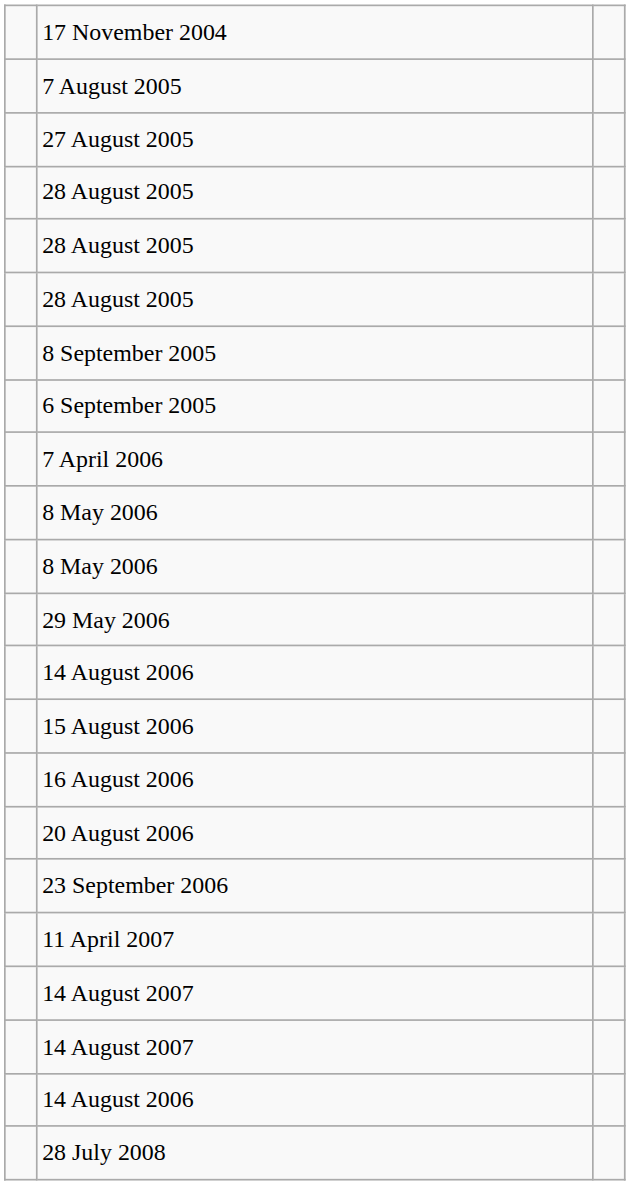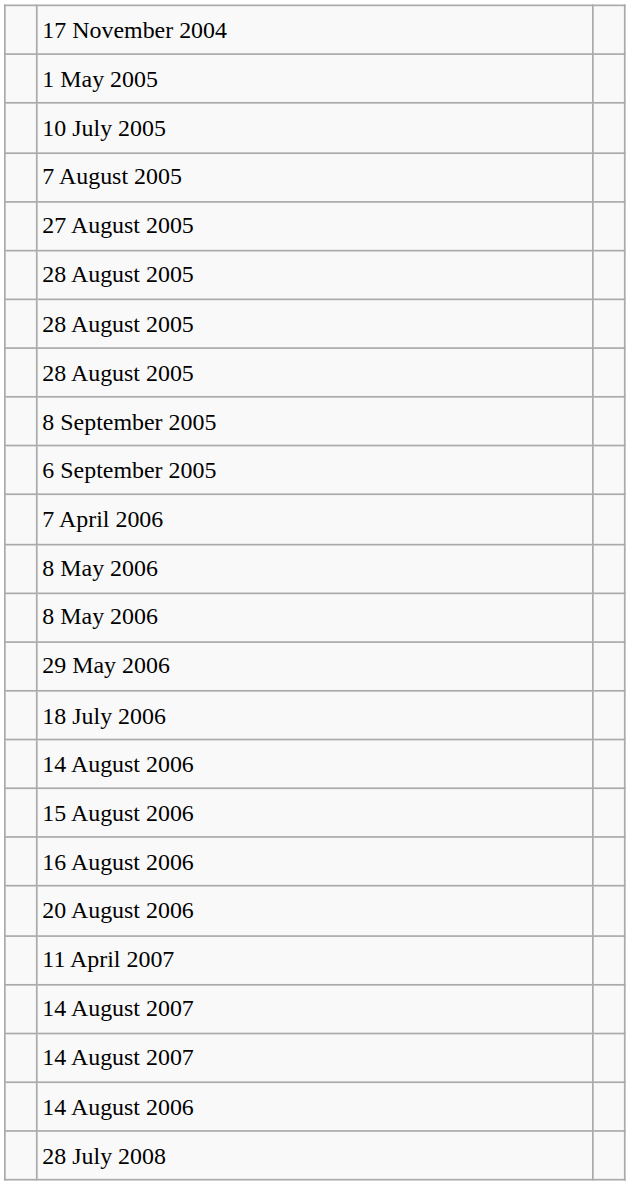 <table class="wikitable" style="font-size: 89%; float: left; width: 26em; margin-right: 1em; height: 700px">
 <tr>
 <td></td>
 <td>17 November 2004</td>
+<td></td>
+</tr>
+<tr>
+<td></td>
+<td>1 May 2005</td>
+<td></td>
+</tr>
+<tr>
+<td></td>
+<td>10 July 2005</td>
 <td></td>
 </tr>
 <tr>
 <td></td>
 <td>7 August 2005</td>
 <td></td>
 </tr>
 <tr>
 <td></td>
 <td>27 August 2005</td>
 <td></td>
 </tr>
 <tr>
 <td></td>
 <td>28 August 2005</td>
 <td></td>
 </tr>
 <tr>
 <td></td>
 <td>28 August 2005</td>
 <td></td>
 </tr>
 <tr>
 <td></td>
 <td>28 August 2005</td>
 <td></td>
 </tr>
 <tr>
 <td></td>
 <td>8 September 2005</td>
 <td></td>
 </tr>
 <tr>
 <td></td>
 <td>6 September 2005</td>
 <td></td>
 </tr>
 <tr>
 <td></td>
 <td>7 April 2006</td>
 <td></td>
 </tr>
 <tr>
 <td></td>
 <td>8 May 2006</td>
 <td></td>
 </tr>
 <tr>
 <td></td>
 <td>8 May 2006</td>
 <td></td>
 </tr>
 <tr>
 <td></td>
 <td>29 May 2006</td>
 <td></td>
 </tr>
 <tr>
 <td></td>
+<td>18 July 2006</td>
+<td></td>
+</tr>
+<tr>
+<td></td>
 <td>14 August 2006</td>
 <td></td>
 </tr>
 <tr>
 <td></td>
 <td>15 August 2006</td>
 <td></td>
 </tr>
 <tr>
 <td></td>
 <td>16 August 2006</td>
 <td></td>
 </tr>
 <tr>
 <td></td>
 <td>20 August 2006</td>
-<td></td>
-</tr>
-<tr>
-<td></td>
-<td>23 September 2006</td>
 <td></td>
 </tr>
 <tr>
 <td></td>
 <td>11 April 2007</td>
 <td></td>
 </tr>
 <tr>
 <td></td>
 <td>14 August 2007</td>
 <td></td>
 </tr>
 <tr>
 <td></td>
 <td>14 August 2007</td>
 <td></td>
 </tr>
 <tr>
 <td></td>
 <td>14 August 2006</td>
 <td></td>
 </tr>
 <tr>
 <td></td>
 <td>28 July 2008</td>
 <td></td>
 </tr>
 </table>
